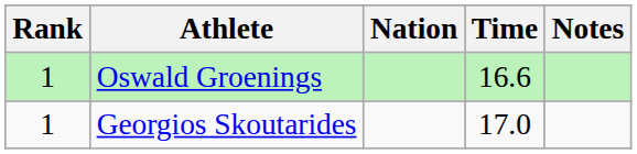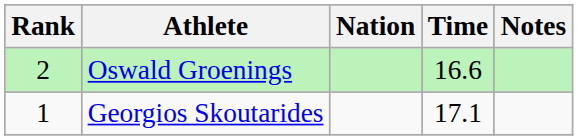 <table class="wikitable sortable" style="text-align:center">
 <tr>
 <th>Rank</th>
 <th>Athlete</th>
 <th>Nation</th>
 <th>Time</th>
 <th>Notes</th>
 </tr>
 <tr bgcolor=bbf3bb>
-<td>1</td>
+<td>2</td>
 <td align=left><a href='#'>Oswald Groenings</a></td>
 <td align=left></td>
 <td>16.6</td>
 <td></td>
 </tr>
 <tr>
 <td>1</td>
 <td align=left><a href='#'>Georgios Skoutarides</a></td>
 <td align=left></td>
-<td>17.0</td>
+<td>17.1</td>
 <td></td>
 </tr>
 </table>
